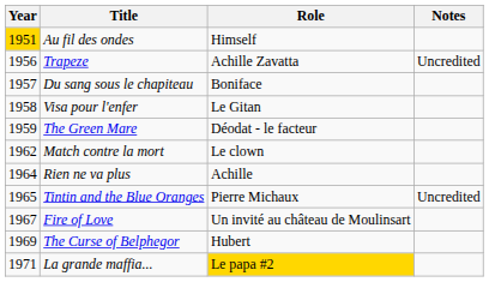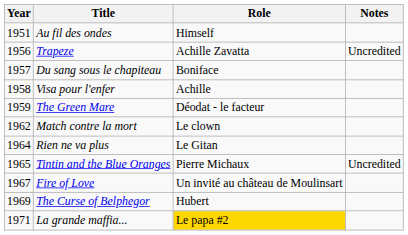 <table class="wikitable">
 <tr>
 <th>Year</th>
 <th>Title</th>
 <th>Role</th>
 <th>Notes</th>
 </tr>
 <tr>
-<td style="background: gold;">1951</td>
+<td>1951</td>
 <td><em>Au fil des ondes</em></td>
 <td>Himself</td>
 <td></td>
 </tr>
 <tr>
 <td>1956</td>
 <td><em><a href='#'>Trapeze</a></em></td>
 <td>Achille Zavatta</td>
 <td>Uncredited</td>
 </tr>
 <tr>
 <td>1957</td>
 <td><em>Du sang sous le chapiteau</em></td>
 <td>Boniface</td>
 <td></td>
 </tr>
 <tr>
 <td>1958</td>
 <td><em>Visa pour l'enfer</em></td>
-<td>Le Gitan</td>
+<td>Achille</td>
 <td></td>
 </tr>
 <tr>
 <td>1959</td>
 <td><em><a href='#'>The Green Mare</a></em></td>
 <td>Déodat - le facteur</td>
 <td></td>
 </tr>
 <tr>
 <td>1962</td>
 <td><em>Match contre la mort</em></td>
 <td>Le clown</td>
 <td></td>
 </tr>
 <tr>
 <td>1964</td>
 <td><em>Rien ne va plus</em></td>
-<td>Achille</td>
+<td>Le Gitan</td>
 <td></td>
 </tr>
 <tr>
 <td>1965</td>
 <td><em><a href='#'>Tintin and the Blue Oranges</a></em></td>
 <td>Pierre Michaux</td>
 <td>Uncredited</td>
 </tr>
 <tr>
 <td>1967</td>
 <td><em><a href='#'>Fire of Love</a></em></td>
 <td>Un invité au château de Moulinsart</td>
 <td></td>
 </tr>
 <tr>
 <td>1969</td>
 <td><em><a href='#'>The Curse of Belphegor</a></em></td>
 <td>Hubert</td>
 <td></td>
 </tr>
 <tr>
 <td>1971</td>
 <td><em>La grande maffia...</em></td>
 <td style="background: gold;">Le papa #2</td>
 <td></td>
 </tr>
 </table>
